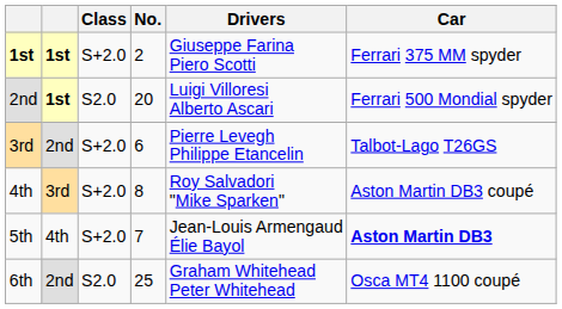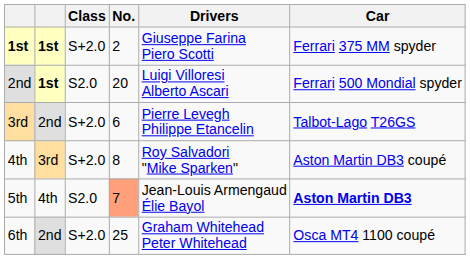 <table class="wikitable" style="font-size:90%">
 <tr>
 <th></th>
 <th></th>
 <th>Class</th>
 <th>No.</th>
 <th>Drivers</th>
 <th>Car</th>
 </tr>
 <tr>
 <td style="background:#ffffbf;"><strong>1st</strong></td>
 <td style="background:#ffffbf;"><strong>1st</strong></td>
 <td>S+2.0</td>
 <td>2</td>
 <td> <a href='#'>Giuseppe Farina </a><br> <a href='#'>Piero Scotti</a></td>
 <td><a href='#'>Ferrari</a> <a href='#'>375 MM</a> spyder</td>
 </tr>
 <tr>
 <td style="background:#dfdfdf;">2nd</td>
 <td style="background:#ffffbf;"><strong>1st</strong></td>
 <td>S2.0</td>
 <td>20</td>
 <td> <a href='#'>Luigi Villoresi</a><br> <a href='#'>Alberto Ascari</a></td>
 <td><a href='#'>Ferrari</a> <a href='#'>500 Mondial</a> spyder</td>
 </tr>
 <tr>
 <td style="background:#ffdf9f;">3rd</td>
 <td style="background:#dfdfdf;">2nd</td>
 <td>S+2.0</td>
 <td>6</td>
 <td> <a href='#'>Pierre Levegh</a><br> <a href='#'>Philippe Etancelin</a></td>
 <td><a href='#'>Talbot-Lago</a> <a href='#'>T26GS</a></td>
 </tr>
 <tr>
 <td>4th</td>
 <td style="background:#ffdf9f;">3rd</td>
 <td>S+2.0</td>
 <td>8</td>
 <td> <a href='#'>Roy Salvadori</a><br> "<a href='#'>Mike Sparken</a>"</td>
 <td><a href='#'>Aston Martin DB3</a> coupé</td>
 </tr>
 <tr>
 <td>5th</td>
 <td>4th</td>
-<td>S+2.0</td>
-<td>7</td>
+<td>S2.0</td>
+<td style="background: lightsalmon;">7</td>
 <td> Jean-Louis Armengaud<br> <a href='#'>Élie Bayol</a></td>
 <td><strong><a href='#'>Aston Martin DB3</a></strong></td>
 </tr>
 <tr>
 <td>6th</td>
 <td style="background:#dfdfdf;">2nd</td>
-<td>S2.0</td>
+<td>S+2.0</td>
 <td>25</td>
 <td> <a href='#'>Graham Whitehead</a><br> <a href='#'>Peter Whitehead</a></td>
 <td><a href='#'>Osca MT4</a> 1100 coupé</td>
 </tr>
 </table>
